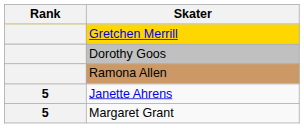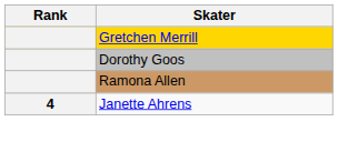 <table class="wikitable unsortable" style="text-align:left; width:30%">
 <tr>
 <th scope="col">Rank</th>
 <th scope="col">Skater</th>
 </tr>
 <tr bgcolor="gold">
 <th scope="row"></th>
 <td><a href='#'>Gretchen Merrill</a></td>
 </tr>
 <tr bgcolor="silver">
 <th scope="row"></th>
 <td>Dorothy Goos</td>
 </tr>
 <tr bgcolor="cc9966">
 <th scope="row"></th>
 <td>Ramona Allen</td>
 </tr>
 <tr>
-<th scope="row">5</th>
+<th scope="row">4</th>
 <td><a href='#'>Janette Ahrens</a></td>
 </tr>
-<tr>
-<th scope="row">5</th>
-<td>Margaret Grant</td>
-</tr>
 </table>
